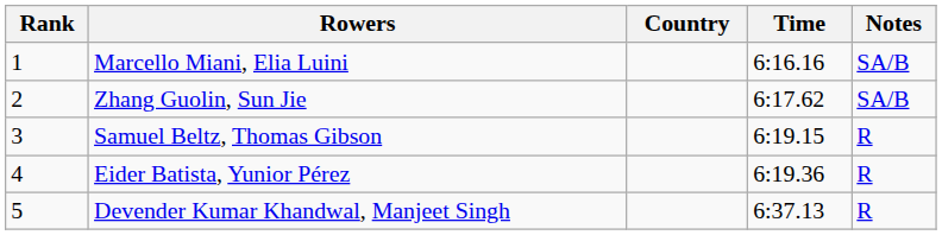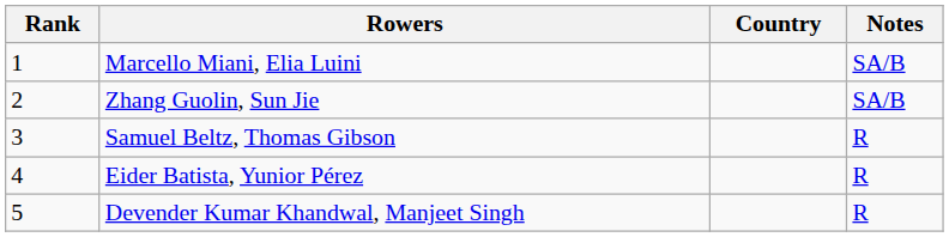 <table class="wikitable sortable" width=50%>
 <tr>
 <th>Rank</th>
 <th>Rowers</th>
 <th>Country</th>
-<th>Time</th>
 <th>Notes</th>
 </tr>
 <tr>
 <td>1</td>
 <td><a href='#'>Marcello Miani</a>, <a href='#'>Elia Luini</a></td>
 <td></td>
-<td>6:16.16</td>
 <td><a href='#'>SA/B</a></td>
 </tr>
 <tr>
 <td>2</td>
 <td><a href='#'>Zhang Guolin</a>, <a href='#'>Sun Jie</a></td>
 <td></td>
-<td>6:17.62</td>
 <td><a href='#'>SA/B</a></td>
 </tr>
 <tr>
 <td>3</td>
 <td><a href='#'>Samuel Beltz</a>, <a href='#'>Thomas Gibson</a></td>
 <td></td>
-<td>6:19.15</td>
 <td><a href='#'>R</a></td>
 </tr>
 <tr>
 <td>4</td>
 <td><a href='#'>Eider Batista</a>, <a href='#'>Yunior Pérez</a></td>
 <td></td>
-<td>6:19.36</td>
 <td><a href='#'>R</a></td>
 </tr>
 <tr>
 <td>5</td>
 <td><a href='#'>Devender Kumar Khandwal</a>, <a href='#'>Manjeet Singh</a></td>
 <td></td>
-<td>6:37.13</td>
 <td><a href='#'>R</a></td>
 </tr>
 </table>
